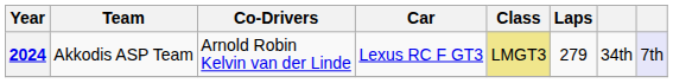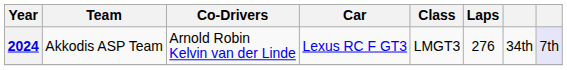 <table class="wikitable" style="text-align:center; font-size:90%">
 <tr>
 <th>Year</th>
 <th>Team</th>
 <th>Co-Drivers</th>
 <th>Car</th>
 <th>Class</th>
 <th>Laps</th>
 <th></th>
 <th></th>
 </tr>
 <tr>
 <th><a href='#'>2024</a></th>
 <td align="left"> Akkodis ASP Team</td>
 <td align="left"> Arnold Robin<br> <a href='#'>Kelvin van der Linde</a></td>
 <td align="left"><a href='#'>Lexus RC F GT3</a></td>
-<td style="background: khaki;">LMGT3</td>
-<td>279</td>
+<td>LMGT3</td>
+<td>276</td>
 <td>34th</td>
 <td style="background: lavender;">7th</td>
 </tr>
 <tr>
 </tr>
 </table>
